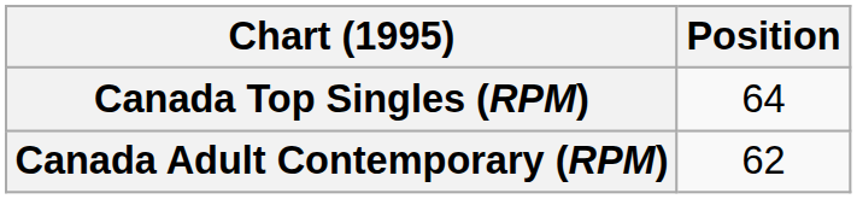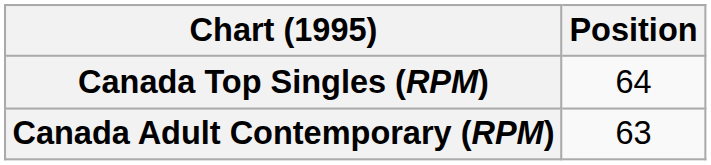 <table class="wikitable sortable plainrowheaders" style="text-align:center">
 <tr>
 <th>Chart (1995)</th>
 <th>Position</th>
 </tr>
 <tr>
 <th scope="row">Canada Top Singles (<em>RPM</em>)</th>
 <td>64</td>
 </tr>
 <tr>
 <th scope="row">Canada Adult Contemporary (<em>RPM</em>)</th>
-<td>62</td>
+<td>63</td>
 </tr>
 </table>
